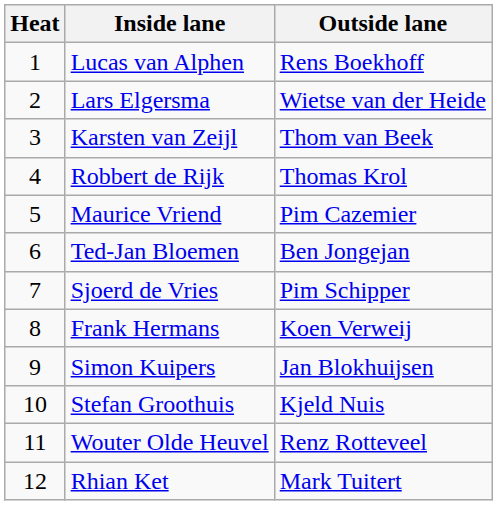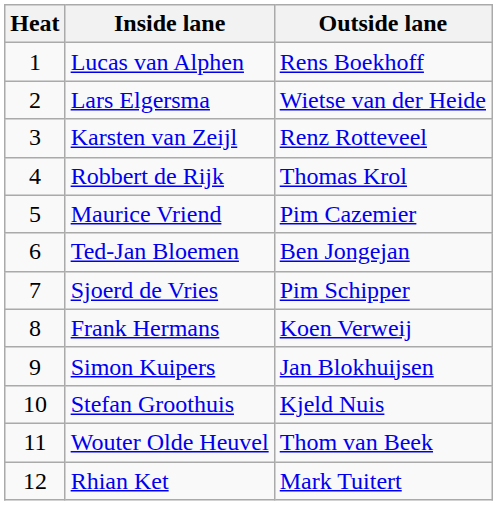 <table class="wikitable">
 <tr>
 <th>Heat</th>
 <th>Inside lane</th>
 <th>Outside lane</th>
 </tr>
 <tr>
 <td align="center">1</td>
 <td><a href='#'>Lucas van Alphen</a></td>
 <td><a href='#'>Rens Boekhoff</a></td>
 </tr>
 <tr>
 <td align="center">2</td>
 <td><a href='#'>Lars Elgersma</a></td>
 <td><a href='#'>Wietse van der Heide</a></td>
 </tr>
 <tr>
 <td align="center">3</td>
 <td><a href='#'>Karsten van Zeijl</a></td>
-<td><a href='#'>Thom van Beek</a></td>
+<td><a href='#'>Renz Rotteveel</a></td>
 </tr>
 <tr>
 <td align="center">4</td>
 <td><a href='#'>Robbert de Rijk</a></td>
 <td><a href='#'>Thomas Krol</a></td>
 </tr>
 <tr>
 <td align="center">5</td>
 <td><a href='#'>Maurice Vriend</a></td>
 <td><a href='#'>Pim Cazemier</a></td>
 </tr>
 <tr>
 <td align="center">6</td>
 <td><a href='#'>Ted-Jan Bloemen</a></td>
 <td><a href='#'>Ben Jongejan</a></td>
 </tr>
 <tr>
 <td align="center">7</td>
 <td><a href='#'>Sjoerd de Vries</a></td>
 <td><a href='#'>Pim Schipper</a></td>
 </tr>
 <tr>
 <td align="center">8</td>
 <td><a href='#'>Frank Hermans</a></td>
 <td><a href='#'>Koen Verweij</a></td>
 </tr>
 <tr>
 <td align="center">9</td>
 <td><a href='#'>Simon Kuipers</a></td>
 <td><a href='#'>Jan Blokhuijsen</a></td>
 </tr>
 <tr>
 <td align="center">10</td>
 <td><a href='#'>Stefan Groothuis</a></td>
 <td><a href='#'>Kjeld Nuis</a></td>
 </tr>
 <tr>
 <td align="center">11</td>
 <td><a href='#'>Wouter Olde Heuvel</a></td>
-<td><a href='#'>Renz Rotteveel</a></td>
+<td><a href='#'>Thom van Beek</a></td>
 </tr>
 <tr>
 <td align="center">12</td>
 <td><a href='#'>Rhian Ket</a></td>
 <td><a href='#'>Mark Tuitert</a></td>
 </tr>
 </table>
